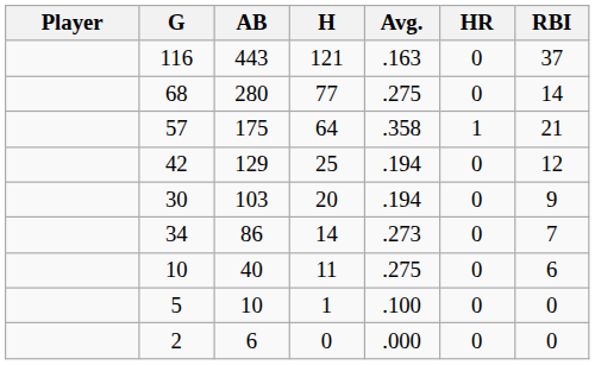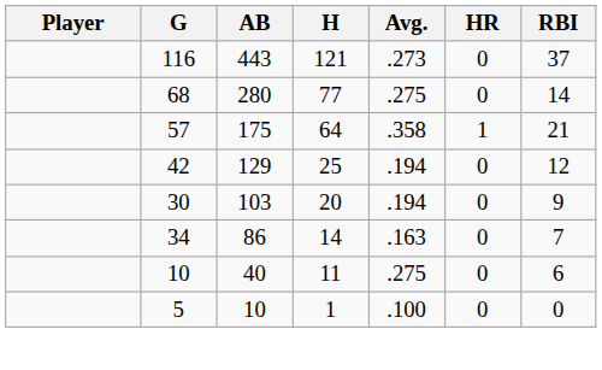 <table class="wikitable sortable">
 <tr>
 <th bgcolor="#DDDDFF" width="16%">Player</th>
 <th bgcolor="#DDDDFF" width="9%">G</th>
 <th bgcolor="#DDDDFF" width="9%">AB</th>
 <th bgcolor="#DDDDFF" width="9%">H</th>
 <th bgcolor="#DDDDFF" width="9%">Avg.</th>
 <th bgcolor="#DDDDFF" width="9%">HR</th>
 <th bgcolor="#DDDDFF" width="9%">RBI</th>
 </tr>
 <tr align="center">
 <td></td>
 <td>116</td>
 <td>443</td>
 <td>121</td>
-<td>.163</td>
+<td>.273</td>
 <td>0</td>
 <td>37</td>
 </tr>
 <tr align="center">
 <td></td>
 <td>68</td>
 <td>280</td>
 <td>77</td>
 <td>.275</td>
 <td>0</td>
 <td>14</td>
 </tr>
 <tr align="center">
 <td></td>
 <td>57</td>
 <td>175</td>
 <td>64</td>
 <td>.358</td>
 <td>1</td>
 <td>21</td>
 </tr>
 <tr align="center">
 <td></td>
 <td>42</td>
 <td>129</td>
 <td>25</td>
 <td>.194</td>
 <td>0</td>
 <td>12</td>
 </tr>
 <tr align="center">
 <td></td>
 <td>30</td>
 <td>103</td>
 <td>20</td>
 <td>.194</td>
 <td>0</td>
 <td>9</td>
 </tr>
 <tr align="center">
 <td></td>
 <td>34</td>
 <td>86</td>
 <td>14</td>
-<td>.273</td>
+<td>.163</td>
 <td>0</td>
 <td>7</td>
 </tr>
 <tr align="center">
 <td></td>
 <td>10</td>
 <td>40</td>
 <td>11</td>
 <td>.275</td>
 <td>0</td>
 <td>6</td>
 </tr>
 <tr align="center">
 <td></td>
 <td>5</td>
 <td>10</td>
 <td>1</td>
 <td>.100</td>
 <td>0</td>
 <td>0</td>
 </tr>
-<tr align="center">
-<td></td>
-<td>2</td>
-<td>6</td>
-<td>0</td>
-<td>.000</td>
-<td>0</td>
-<td>0</td>
-</tr>
 </table>
